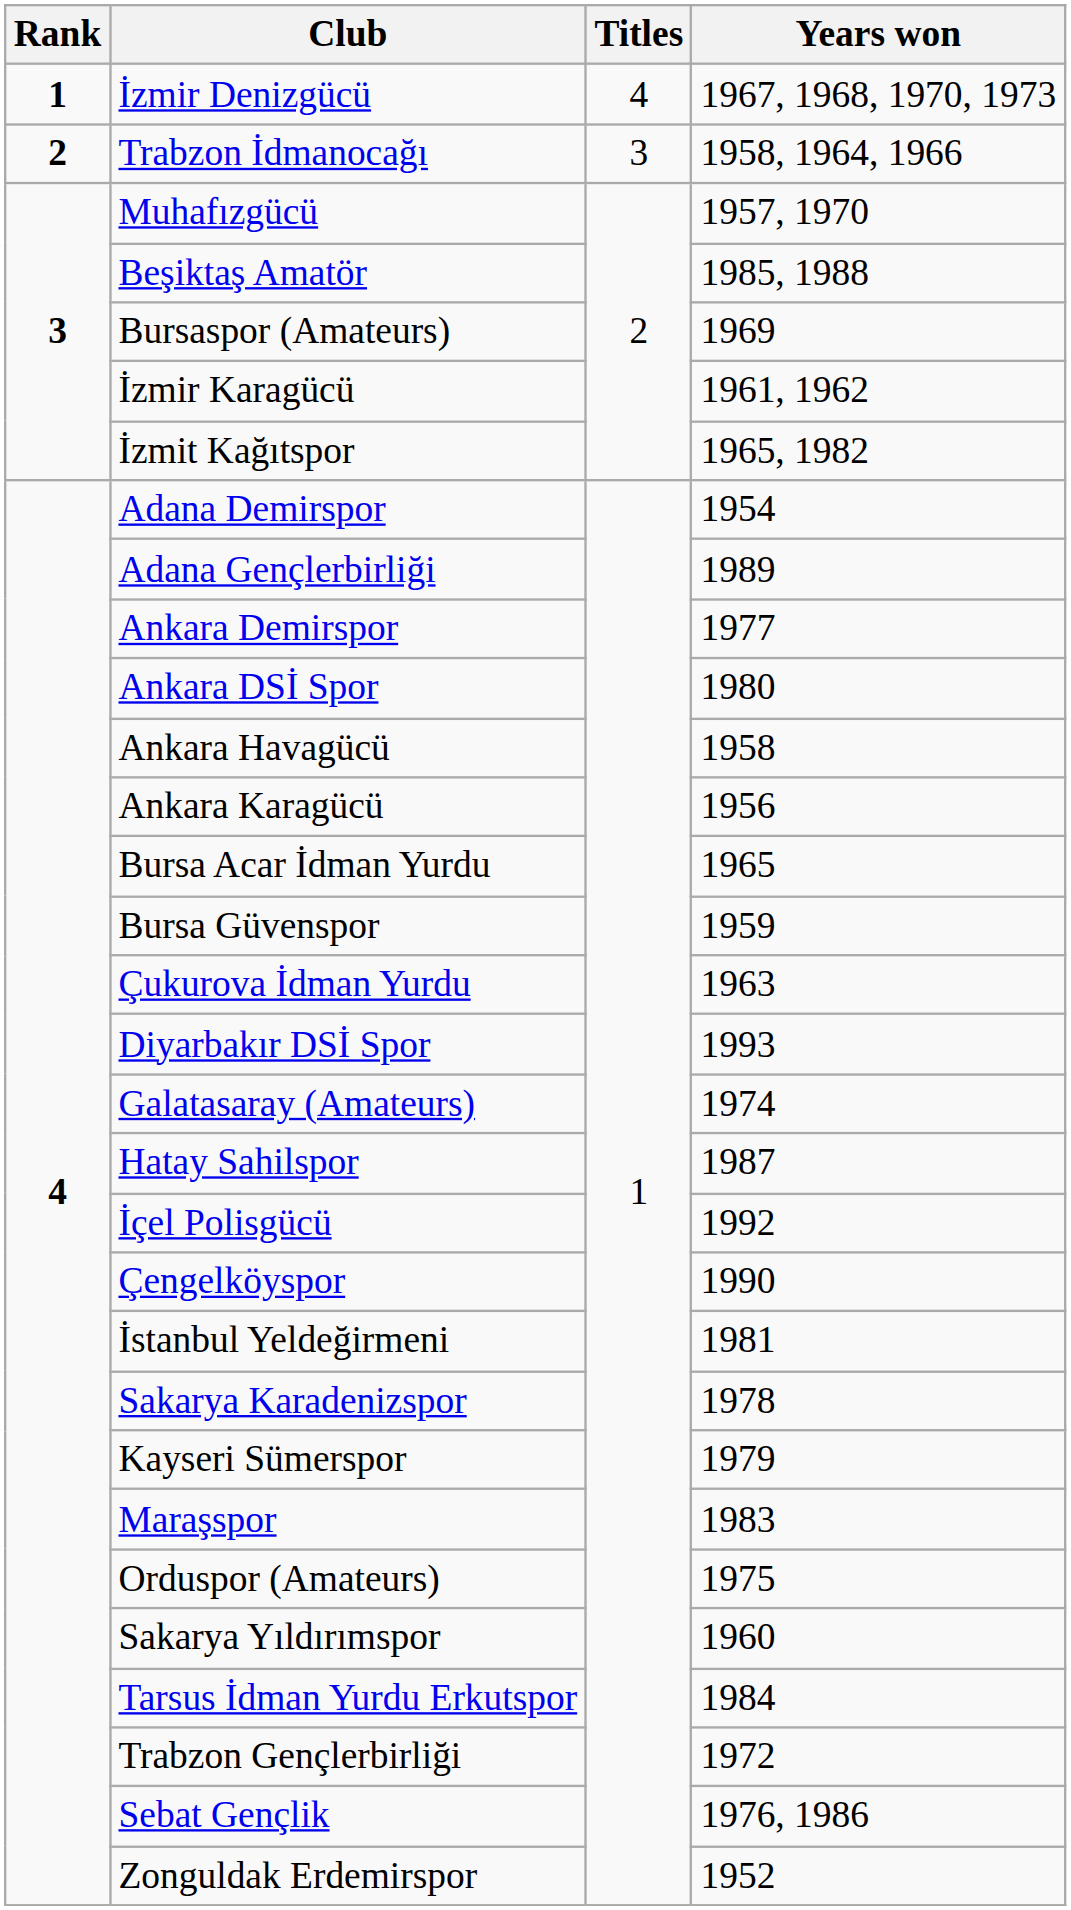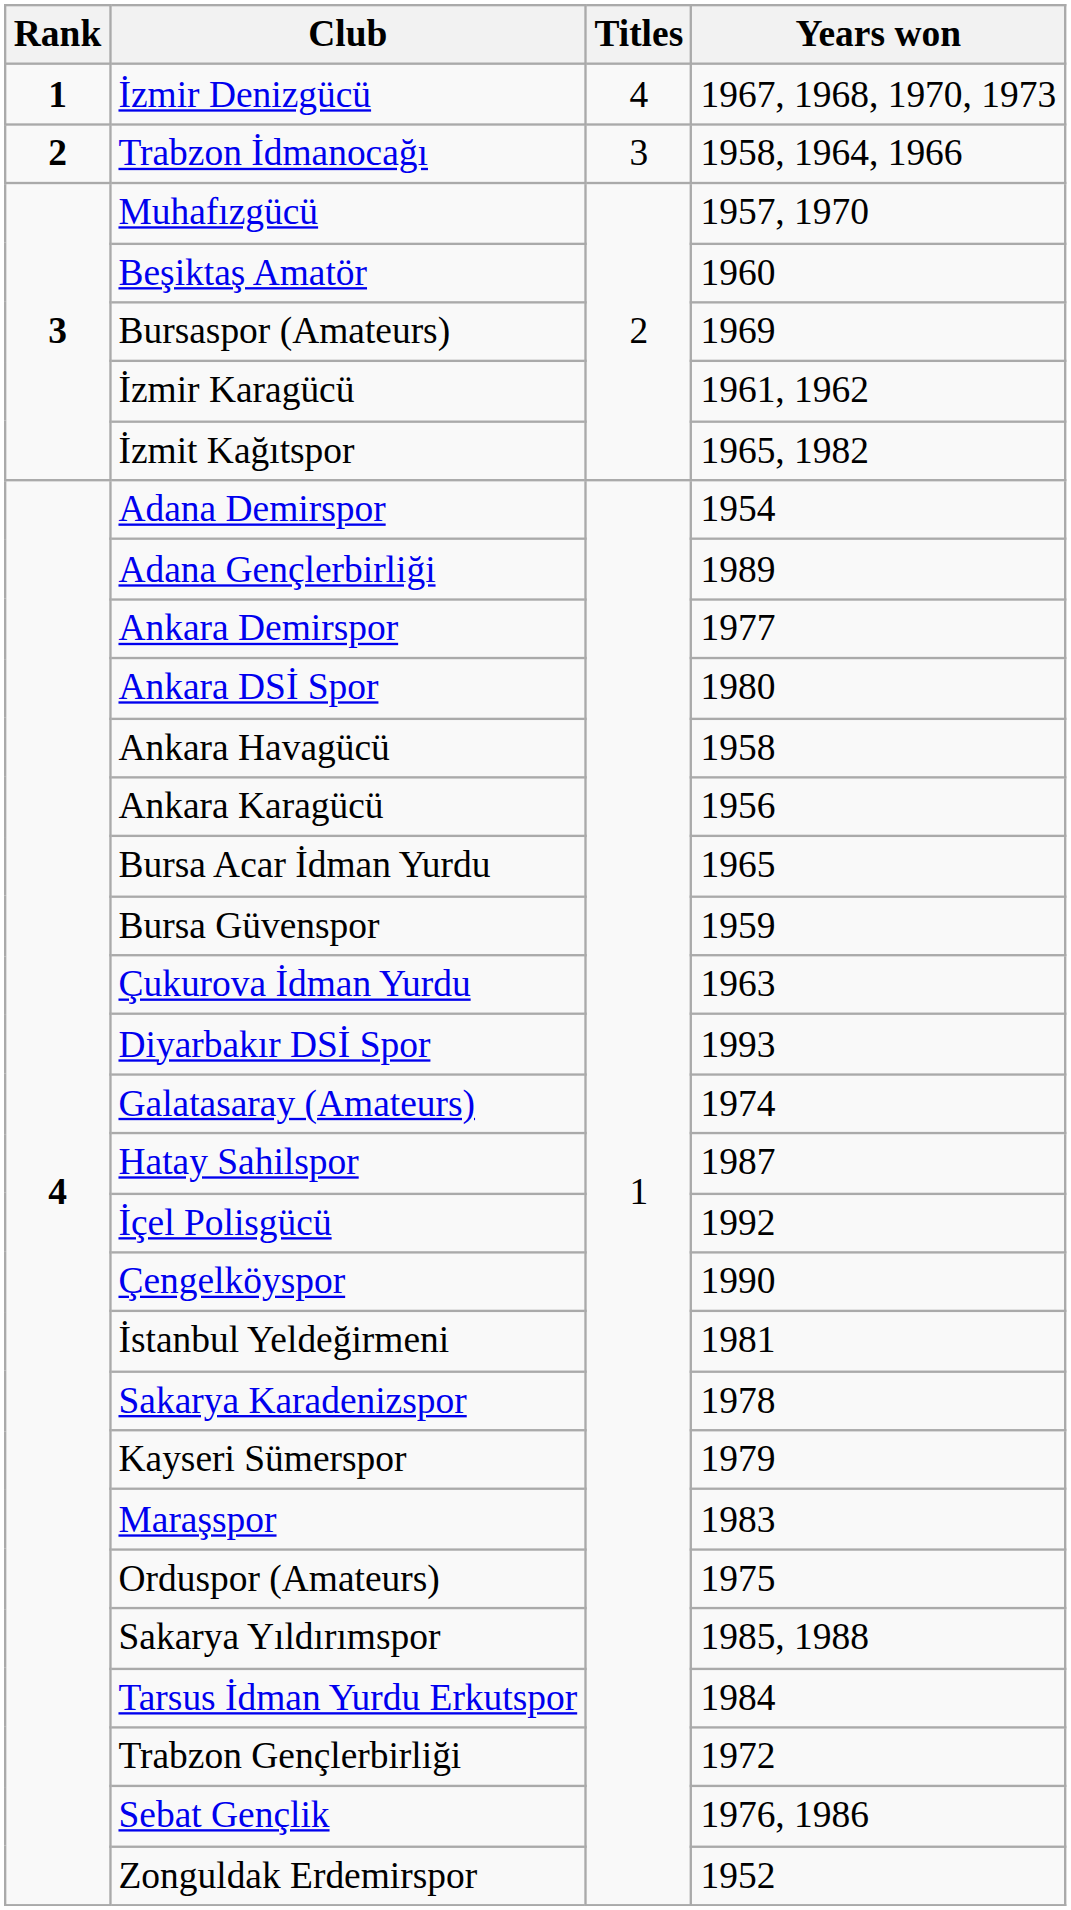 <table class="wikitable" style="text-align: center;">
 <tr>
 <th width="15">Rank</th>
 <th>Club</th>
 <th>Titles</th>
 <th>Years won</th>
 </tr>
 <tr>
 <td><strong>1</strong></td>
 <td align=left><a href='#'>İzmir Denizgücü</a></td>
 <td>4</td>
 <td align=left>1967, 1968, 1970, 1973</td>
 </tr>
 <tr>
 <td><strong>2</strong></td>
 <td align=left><a href='#'>Trabzon İdmanocağı</a></td>
 <td>3</td>
 <td align=left>1958, 1964, 1966</td>
 </tr>
 <tr>
 <td rowspan=5><strong>3</strong></td>
 <td align=left><a href='#'>Muhafızgücü</a></td>
 <td rowspan=5>2</td>
 <td align=left>1957, 1970</td>
 </tr>
 <tr>
 <td align=left><a href='#'>Beşiktaş Amatör</a></td>
-<td align=left>1985, 1988</td>
+<td align=left>1960</td>
 </tr>
 <tr>
 <td align=left>Bursaspor (Amateurs)</td>
 <td align=left>1969</td>
 </tr>
 <tr>
 <td align=left>İzmir Karagücü</td>
 <td align=left>1961, 1962</td>
 </tr>
 <tr>
 <td align=left>İzmit Kağıtspor</td>
 <td align=left>1965, 1982</td>
 </tr>
 <tr>
 <td rowspan=24><strong>4</strong></td>
 <td align=left><a href='#'>Adana Demirspor</a></td>
 <td rowspan=24>1</td>
 <td align=left>1954</td>
 </tr>
 <tr>
 <td align=left><a href='#'>Adana Gençlerbirliği</a></td>
 <td align=left>1989</td>
 </tr>
 <tr>
 <td align=left><a href='#'>Ankara Demirspor</a></td>
 <td align=left>1977</td>
 </tr>
 <tr>
 <td align=left><a href='#'>Ankara DSİ Spor</a></td>
 <td align=left>1980</td>
 </tr>
 <tr>
 <td align=left>Ankara Havagücü</td>
 <td align=left>1958</td>
 </tr>
 <tr>
 <td align=left>Ankara Karagücü</td>
 <td align=left>1956</td>
 </tr>
 <tr>
 <td align=left>Bursa Acar İdman Yurdu</td>
 <td align=left>1965</td>
 </tr>
 <tr>
 <td align=left>Bursa Güvenspor</td>
 <td align=left>1959</td>
 </tr>
 <tr>
 <td align=left><a href='#'>Çukurova İdman Yurdu</a></td>
 <td align=left>1963</td>
 </tr>
 <tr>
 <td align=left><a href='#'>Diyarbakır DSİ Spor</a></td>
 <td align=left>1993</td>
 </tr>
 <tr>
 <td align=left><a href='#'>Galatasaray (Amateurs)</a></td>
 <td align=left>1974</td>
 </tr>
 <tr>
 <td align=left><a href='#'>Hatay Sahilspor</a></td>
 <td align=left>1987</td>
 </tr>
 <tr>
 <td align=left><a href='#'>İçel Polisgücü</a></td>
 <td align=left>1992</td>
 </tr>
 <tr>
 <td align=left><a href='#'>Çengelköyspor</a></td>
 <td align=left>1990</td>
 </tr>
 <tr>
 <td align=left>İstanbul Yeldeğirmeni</td>
 <td align=left>1981</td>
 </tr>
 <tr>
 <td align=left><a href='#'>Sakarya Karadenizspor</a></td>
 <td align=left>1978</td>
 </tr>
 <tr>
 <td align=left>Kayseri Sümerspor</td>
 <td align=left>1979</td>
 </tr>
 <tr>
 <td align=left><a href='#'>Maraşspor</a></td>
 <td align=left>1983</td>
 </tr>
 <tr>
 <td align=left>Orduspor (Amateurs)</td>
 <td align=left>1975</td>
 </tr>
 <tr>
 <td align=left>Sakarya Yıldırımspor</td>
-<td align=left>1960</td>
+<td align=left>1985, 1988</td>
 </tr>
 <tr>
 <td align=left><a href='#'>Tarsus İdman Yurdu Erkutspor</a></td>
 <td align=left>1984</td>
 </tr>
 <tr>
 <td align=left>Trabzon Gençlerbirliği</td>
 <td align=left>1972</td>
 </tr>
 <tr>
 <td align=left><a href='#'>Sebat Gençlik</a></td>
 <td align=left>1976, 1986</td>
 </tr>
 <tr>
 <td align=left>Zonguldak Erdemirspor</td>
 <td align=left>1952</td>
 </tr>
 </table>
